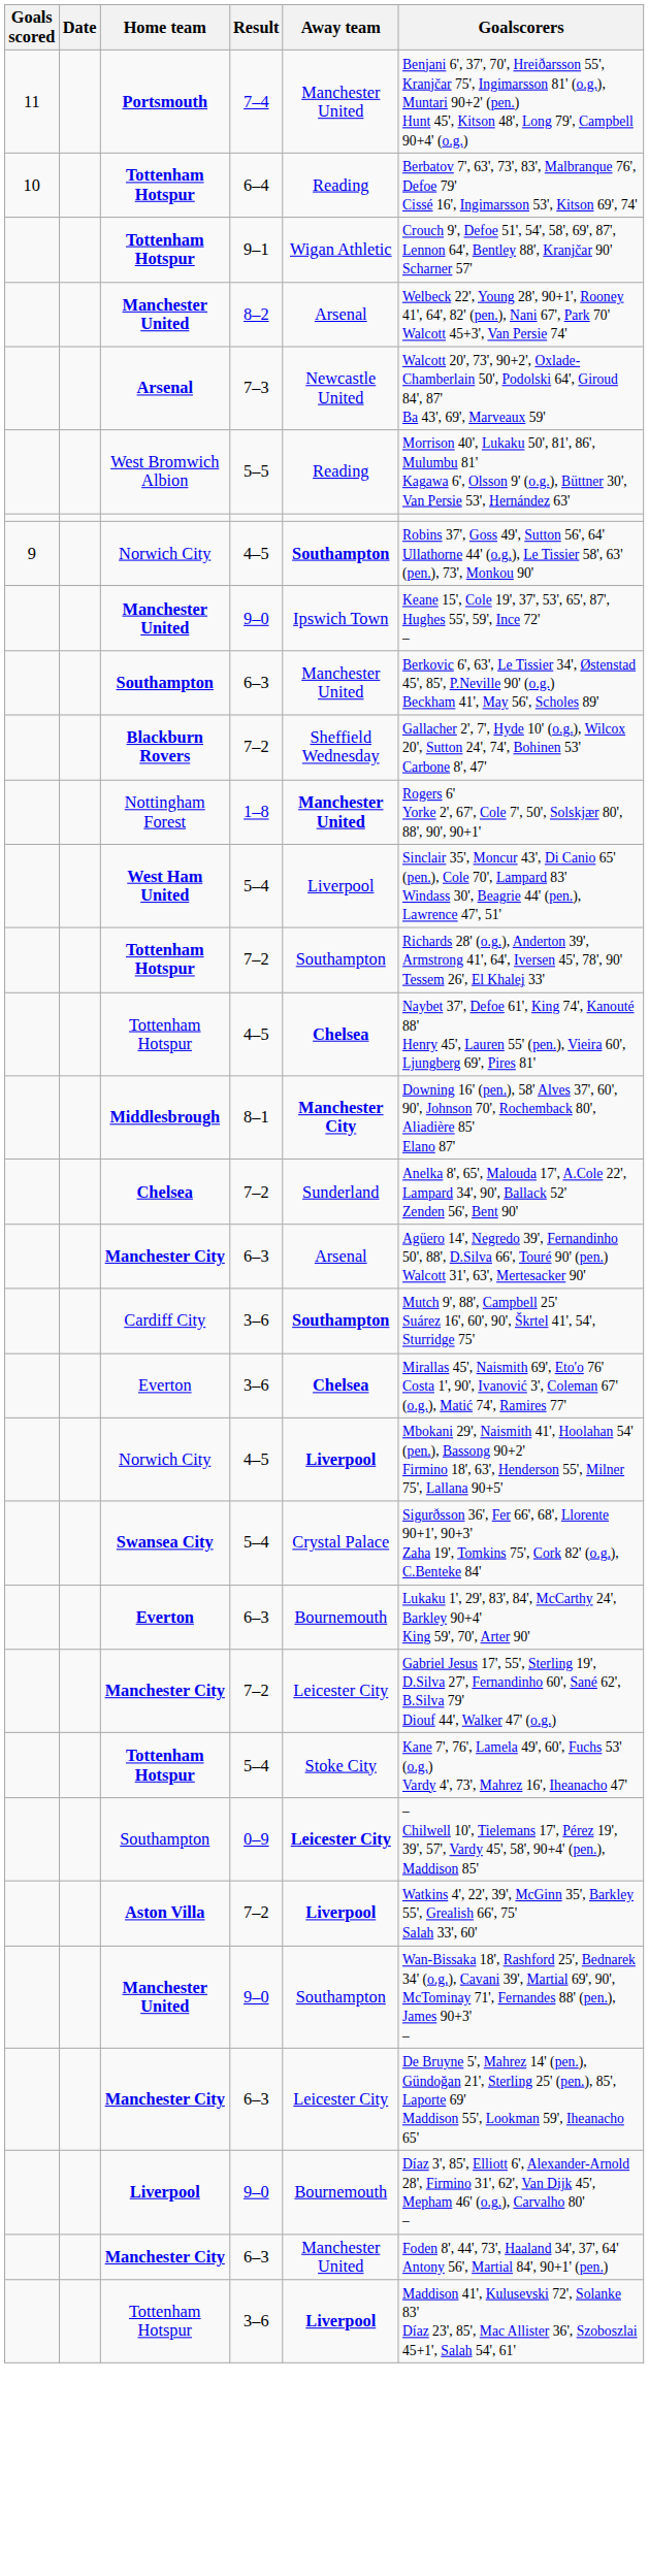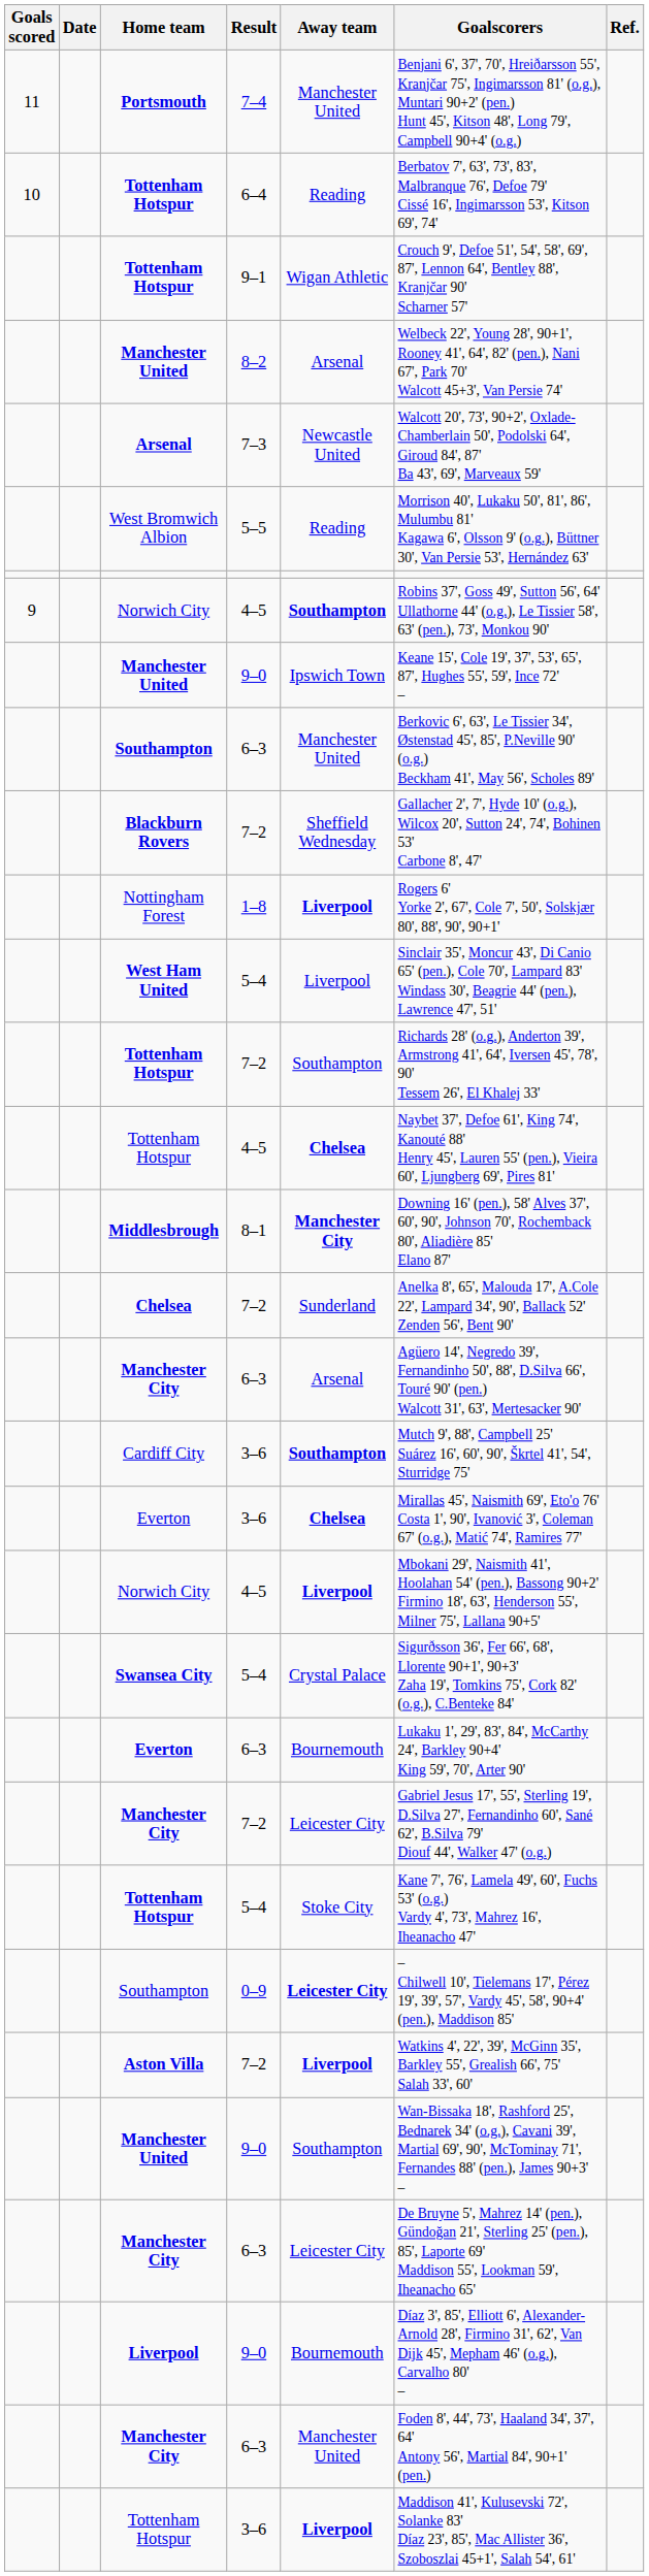 <table class="wikitable sortable">
 <tr>
 <th>Goals <br> scored</th>
 <th !width=4%>Date</th>
 <th !width=12%>Home team</th>
 <th ! align=center>Result</th>
 <th !width=12%>Away team</th>
 <th ! class="unsortable" align="left">Goalscorers</th>
+<th !width=2% class="unsortable" align="center">Ref.</th>
 </tr>
 <tr>
 <td align=center>11</td>
 <td></td>
 <td style="text-align:center;"><strong><a href='#'>Portsmouth</a></strong></td>
 <td align=center><a href='#'>7–4</a></td>
 <td style="text-align:center;"><a href='#'>Manchester United</a></td>
 <td><small> <a href='#'>Benjani</a> 6', 37', 70', <a href='#'>Hreiðarsson</a> 55', <a href='#'>Kranjčar</a> 75', <a href='#'>Ingimarsson</a> 81' (<a href='#'>o.g.</a>), <a href='#'>Muntari</a> 90+2' (<a href='#'>pen.</a>)</small><br><small><a href='#'>Hunt</a> 45', <a href='#'>Kitson</a> 48', <a href='#'>Long</a> 79', <a href='#'>Campbell</a> 90+4' (<a href='#'>o.g.</a>)</small></td>
+<td></td>
 </tr>
 <tr>
 <td align="center">10</td>
 <td></td>
 <td style="text-align:center;"><strong><a href='#'>Tottenham Hotspur</a></strong></td>
 <td align=center>6–4</td>
 <td style="text-align:center;"><a href='#'>Reading</a></td>
 <td><small> <a href='#'>Berbatov</a> 7', 63', 73', 83', <a href='#'>Malbranque</a> 76', <a href='#'>Defoe</a> 79'</small><br><small><a href='#'>Cissé</a> 16', <a href='#'>Ingimarsson</a> 53', <a href='#'>Kitson</a> 69', 74'</small></td>
+<td></td>
 </tr>
 <tr>
 <td></td>
 <td></td>
 <td style="text-align:center;"><strong><a href='#'>Tottenham Hotspur</a></strong></td>
 <td align=center>9–1</td>
 <td style="text-align:center;"><a href='#'>Wigan Athletic</a></td>
 <td><small> <a href='#'>Crouch</a> 9', <a href='#'>Defoe</a> 51', 54', 58', 69', 87', <a href='#'>Lennon</a> 64', <a href='#'>Bentley</a> 88', <a href='#'>Kranjčar</a> 90'</small><br><small><a href='#'>Scharner</a> 57'</small></td>
+<td></td>
 </tr>
 <tr>
 <td></td>
 <td></td>
 <td style="text-align:center;"><strong><a href='#'>Manchester United</a></strong></td>
 <td align=center><a href='#'>8–2</a></td>
 <td style="text-align:center;"><a href='#'>Arsenal</a></td>
 <td><small><a href='#'>Welbeck</a> 22', <a href='#'>Young</a> 28', 90+1', <a href='#'>Rooney</a> 41', 64', 82' (<a href='#'>pen.</a>), <a href='#'>Nani</a> 67', <a href='#'>Park</a> 70'</small><br><small><a href='#'>Walcott</a> 45+3', <a href='#'>Van Persie</a> 74'</small></td>
+<td></td>
 </tr>
 <tr>
 <td></td>
 <td></td>
 <td style="text-align:center;"><strong><a href='#'>Arsenal</a></strong></td>
 <td align=center>7–3</td>
 <td style="text-align:center;"><a href='#'>Newcastle United</a></td>
 <td><small> <a href='#'>Walcott</a> 20', 73', 90+2', <a href='#'>Oxlade-Chamberlain</a> 50', <a href='#'>Podolski</a> 64', <a href='#'>Giroud</a> 84', 87'</small><br><small><a href='#'>Ba</a> 43', 69', <a href='#'>Marveaux</a> 59'</small></td>
+<td></td>
 </tr>
 <tr>
 <td></td>
 <td></td>
 <td style="text-align:center;"><a href='#'>West Bromwich Albion</a></td>
 <td align=center>5–5</td>
 <td style="text-align:center;"><a href='#'>Reading</a></td>
 <td><small> <a href='#'>Morrison</a> 40', <a href='#'>Lukaku</a> 50', 81', 86', <a href='#'>Mulumbu</a> 81'</small><br><small><a href='#'>Kagawa</a> 6', <a href='#'>Olsson</a> 9' (<a href='#'>o.g.</a>), <a href='#'>Büttner</a> 30', <a href='#'>Van Persie</a> 53', <a href='#'>Hernández</a> 63'</small></td>
+<td></td>
 </tr>
 <tr>
 <td align="center"></td>
 <td></td>
 <td style="text-align: center;"></td>
 <td align="center"></td>
 <td style="text-align: center;"></td>
+<td></td>
 <td></td>
 </tr>
 <tr>
 <td align="center">9</td>
 <td></td>
 <td style="text-align:center;"><a href='#'>Norwich City</a></td>
 <td align="center">4–5</td>
 <td style="text-align:center;"><strong><a href='#'>Southampton</a></strong></td>
 <td><small> <a href='#'>Robins</a> 37', <a href='#'>Goss</a> 49', <a href='#'>Sutton</a> 56', 64'</small><br><small>  <a href='#'>Ullathorne</a> 44' (<a href='#'>o.g.</a>), <a href='#'>Le Tissier</a> 58', 63' (<a href='#'>pen.</a>), 73', <a href='#'>Monkou</a> 90'</small></td>
+<td></td>
 </tr>
 <tr>
 <td></td>
 <td></td>
 <td style="text-align:center;"><strong><a href='#'>Manchester United</a></strong></td>
 <td align="center"><a href='#'>9–0</a></td>
 <td style="text-align:center;"><a href='#'>Ipswich Town</a></td>
 <td><small> <a href='#'>Keane</a> 15', <a href='#'>Cole</a> 19', 37', 53', 65', 87', <a href='#'>Hughes</a> 55', 59', <a href='#'>Ince</a> 72' </small><br><small> – </small></td>
+<td></td>
 </tr>
 <tr>
 <td></td>
 <td></td>
 <td style="text-align:center;"><strong><a href='#'>Southampton</a></strong></td>
 <td align="center">6–3</td>
 <td style="text-align:center;"><a href='#'>Manchester United</a></td>
 <td><small> <a href='#'>Berkovic</a> 6', 63', <a href='#'>Le Tissier</a> 34', <a href='#'>Østenstad</a> 45', 85', <a href='#'>P.Neville</a> 90' (<a href='#'>o.g.</a>)</small><br><small><a href='#'>Beckham</a> 41', <a href='#'>May</a> 56', <a href='#'>Scholes</a> 89'</small></td>
+<td></td>
 </tr>
 <tr>
 <td></td>
 <td></td>
 <td style="text-align:center;"><strong><a href='#'>Blackburn Rovers</a></strong></td>
 <td align="center">7–2</td>
 <td style="text-align:center;"><a href='#'>Sheffield Wednesday</a></td>
 <td><small> <a href='#'>Gallacher</a> 2', 7', <a href='#'>Hyde</a> 10' (<a href='#'>o.g.</a>), <a href='#'>Wilcox</a> 20', <a href='#'>Sutton</a> 24', 74', <a href='#'>Bohinen</a> 53'</small><br><small><a href='#'>Carbone</a> 8', 47'</small></td>
+<td></td>
 </tr>
 <tr>
 <td></td>
 <td></td>
 <td style="text-align:center;"><a href='#'>Nottingham Forest</a></td>
 <td align="center"><a href='#'>1–8</a></td>
-<td style="text-align:center;"><strong><a href='#'>Manchester United</a></strong></td>
+<td align="center"><strong><a href='#'>Liverpool</a></strong></td>
 <td><small> <a href='#'>Rogers</a> 6'</small><br><small><a href='#'>Yorke</a> 2', 67', <a href='#'>Cole</a> 7', 50', <a href='#'>Solskjær</a> 80', 88', 90', 90+1'</small></td>
+<td></td>
 </tr>
 <tr>
 <td></td>
 <td></td>
 <td style="text-align:center;"><strong><a href='#'>West Ham United</a></strong></td>
 <td align="center">5–4</td>
 <td align="center"><a href='#'>Liverpool</a></td>
 <td><small> <a href='#'>Sinclair</a> 35', <a href='#'>Moncur</a> 43', <a href='#'>Di Canio</a> 65' (<a href='#'>pen.</a>), <a href='#'>Cole</a> 70', <a href='#'>Lampard</a> 83'</small><br><small><a href='#'>Windass</a> 30', <a href='#'>Beagrie</a> 44' (<a href='#'>pen.</a>), <a href='#'>Lawrence</a> 47', 51'</small></td>
+<td></td>
 </tr>
 <tr>
 <td></td>
 <td></td>
 <td style="text-align:center;"><strong><a href='#'>Tottenham Hotspur</a></strong></td>
 <td align="center">7–2</td>
 <td style="text-align:center;"><a href='#'>Southampton</a></td>
 <td><small> <a href='#'>Richards</a> 28' (<a href='#'>o.g.</a>), <a href='#'>Anderton</a> 39', <a href='#'>Armstrong</a> 41', 64', <a href='#'>Iversen</a> 45', 78', 90'</small><br><small><a href='#'>Tessem</a> 26', <a href='#'>El Khalej</a> 33'</small></td>
+<td></td>
 </tr>
 <tr>
 <td></td>
 <td></td>
 <td style="text-align:center;"><a href='#'>Tottenham Hotspur</a></td>
 <td align="center">4–5</td>
 <td style="text-align:center;"><strong><a href='#'>Chelsea</a></strong></td>
 <td><small> <a href='#'>Naybet</a> 37', <a href='#'>Defoe</a> 61', <a href='#'>King</a> 74', <a href='#'>Kanouté</a> 88'</small><br><small><a href='#'>Henry</a> 45', <a href='#'>Lauren</a> 55' (<a href='#'>pen.</a>), <a href='#'>Vieira</a> 60', <a href='#'>Ljungberg</a> 69', <a href='#'>Pires</a> 81'</small></td>
+<td></td>
 </tr>
 <tr>
 <td></td>
 <td></td>
 <td style="text-align:center;"><strong><a href='#'>Middlesbrough</a></strong></td>
 <td align="center">8–1</td>
 <td style="text-align:center;"><strong><a href='#'>Manchester City</a></strong></td>
 <td><small> <a href='#'>Downing</a> 16' (<a href='#'>pen.</a>), 58' <a href='#'>Alves</a> 37', 60', 90', <a href='#'>Johnson</a> 70', <a href='#'>Rochemback</a> 80', <a href='#'>Aliadière</a> 85'</small><br><small><a href='#'>Elano</a> 87'</small></td>
+<td></td>
 </tr>
 <tr>
 <td></td>
 <td></td>
 <td style="text-align:center;"><strong><a href='#'>Chelsea</a></strong></td>
 <td align="center">7–2</td>
 <td style="text-align:center;"><a href='#'>Sunderland</a></td>
 <td><small> <a href='#'>Anelka</a> 8', 65', <a href='#'>Malouda</a> 17', <a href='#'>A.Cole</a> 22', <a href='#'>Lampard</a> 34', 90', <a href='#'>Ballack</a> 52'</small><br><small><a href='#'>Zenden</a> 56', <a href='#'>Bent</a> 90'</small></td>
+<td></td>
 </tr>
 <tr>
 <td></td>
 <td></td>
 <td style="text-align:center;"><strong><a href='#'>Manchester City</a></strong></td>
 <td align="center">6–3</td>
 <td style="text-align:center;"><a href='#'>Arsenal</a></td>
 <td><small> <a href='#'>Agüero</a> 14', <a href='#'>Negredo</a> 39', <a href='#'>Fernandinho</a> 50', 88', <a href='#'>D.Silva</a> 66', <a href='#'>Touré</a> 90' (<a href='#'>pen.</a>)</small><br><small> <a href='#'>Walcott</a> 31', 63', <a href='#'>Mertesacker</a> 90'</small></td>
+<td></td>
 </tr>
 <tr>
 <td></td>
 <td></td>
 <td style="text-align:center;"><a href='#'>Cardiff City</a></td>
 <td align="center">3–6</td>
 <td style="text-align:center;"><strong><a href='#'>Southampton</a></strong></td>
 <td><small> <a href='#'>Mutch</a> 9', 88', <a href='#'>Campbell</a> 25'</small><br><small><a href='#'>Suárez</a> 16', 60', 90', <a href='#'>Škrtel</a> 41', 54', <a href='#'>Sturridge</a> 75'</small></td>
+<td></td>
 </tr>
 <tr>
 <td></td>
 <td></td>
 <td style="text-align:center;"><a href='#'>Everton</a></td>
 <td align="center">3–6</td>
 <td style="text-align:center;"><strong><a href='#'>Chelsea</a></strong></td>
 <td><small> <a href='#'>Mirallas</a> 45', <a href='#'>Naismith</a> 69', <a href='#'>Eto'o</a> 76'</small><br><small><a href='#'>Costa</a> 1', 90', <a href='#'>Ivanović</a> 3', <a href='#'>Coleman</a> 67' (<a href='#'>o.g.</a>), <a href='#'>Matić</a> 74', <a href='#'>Ramires</a> 77'</small></td>
+<td></td>
 </tr>
 <tr>
 <td></td>
 <td></td>
 <td align="center"><a href='#'>Norwich City</a></td>
 <td align="center">4–5</td>
 <td align="center"><strong><a href='#'>Liverpool</a></strong></td>
 <td><small><a href='#'>Mbokani</a> 29', <a href='#'>Naismith</a> 41', <a href='#'>Hoolahan</a> 54' (<a href='#'>pen.</a>), <a href='#'>Bassong</a> 90+2'</small><br><small><a href='#'>Firmino</a> 18', 63', <a href='#'>Henderson</a> 55', <a href='#'>Milner</a> 75', <a href='#'>Lallana</a> 90+5'</small></td>
+<td></td>
 </tr>
 <tr>
 <td></td>
 <td></td>
 <td align="center"><strong><a href='#'>Swansea City</a></strong></td>
 <td align="center">5–4</td>
 <td align="center"><a href='#'>Crystal Palace</a></td>
 <td><small><a href='#'>Sigurðsson</a> 36', <a href='#'>Fer</a> 66', 68', <a href='#'>Llorente</a> 90+1', 90+3'</small><br><small><a href='#'>Zaha</a> 19', <a href='#'>Tomkins</a> 75', <a href='#'>Cork</a> 82' (<a href='#'>o.g.</a>), <a href='#'>C.Benteke</a> 84'</small></td>
+<td></td>
 </tr>
 <tr>
 <td></td>
 <td></td>
 <td align="center"><strong><a href='#'>Everton</a></strong></td>
 <td align="center">6–3</td>
 <td align="center"><a href='#'>Bournemouth</a></td>
 <td><small><a href='#'>Lukaku</a> 1', 29', 83', 84', <a href='#'>McCarthy</a> 24', <a href='#'>Barkley</a> 90+4'</small><br><small><a href='#'>King</a> 59', 70', <a href='#'>Arter</a> 90'</small></td>
+<td></td>
 </tr>
 <tr>
 <td></td>
 <td></td>
 <td align="center"><strong><a href='#'>Manchester City</a></strong></td>
 <td align="center">7–2</td>
 <td align="center"><a href='#'>Leicester City</a></td>
 <td><small><a href='#'>Gabriel Jesus</a> 17', 55', <a href='#'>Sterling</a> 19', <a href='#'>D.Silva</a> 27', <a href='#'>Fernandinho</a> 60', <a href='#'>Sané</a> 62', <a href='#'>B.Silva</a> 79'</small><br><small><a href='#'>Diouf</a> 44', <a href='#'>Walker</a> 47' (<a href='#'>o.g.</a>)</small></td>
+<td></td>
 </tr>
 <tr>
 <td></td>
 <td></td>
 <td align="center"><strong><a href='#'>Tottenham Hotspur</a></strong></td>
 <td align="center">5–4</td>
 <td align="center"><a href='#'>Stoke City</a></td>
 <td><small><a href='#'>Kane</a> 7', 76', <a href='#'>Lamela</a> 49', 60', <a href='#'>Fuchs</a> 53' (<a href='#'>o.g.</a>)</small><br><small><a href='#'>Vardy</a> 4', 73', <a href='#'>Mahrez</a> 16', <a href='#'>Iheanacho</a> 47'</small></td>
+<td></td>
 </tr>
 <tr>
 <td></td>
 <td></td>
 <td style="text-align:center;"><a href='#'>Southampton</a></td>
 <td align="center"><a href='#'>0–9</a></td>
 <td style="text-align:center;"><a href='#'><strong>Leicester City</strong></a></td>
 <td><small> – </small><br><small><a href='#'>Chilwell</a> 10', <a href='#'>Tielemans</a> 17', <a href='#'>Pérez</a> 19', 39', 57', <a href='#'>Vardy</a> 45', 58', 90+4' (<a href='#'>pen.</a>), <a href='#'>Maddison</a> 85'</small></td>
+<td></td>
 </tr>
 <tr>
 <td></td>
 <td></td>
 <td align="center"><strong><a href='#'>Aston Villa</a></strong></td>
 <td align="center">7–2</td>
 <td align="center"><strong><a href='#'>Liverpool</a></strong></td>
 <td><small><a href='#'>Watkins</a> 4', 22', 39', <a href='#'>McGinn</a> 35', <a href='#'>Barkley</a> 55', <a href='#'>Grealish</a> 66', 75'</small><br><small><a href='#'>Salah</a> 33', 60'</small></td>
+<td></td>
 </tr>
 <tr>
 <td></td>
 <td></td>
 <td align="center"><strong><a href='#'>Manchester United</a></strong></td>
 <td align="center"><a href='#'>9–0</a></td>
 <td align="center"><a href='#'>Southampton</a></td>
 <td><small> <a href='#'>Wan-Bissaka</a> 18', <a href='#'>Rashford</a> 25', <a href='#'>Bednarek</a> 34' (<a href='#'>o.g.</a>), <a href='#'>Cavani</a> 39', <a href='#'>Martial</a> 69', 90', <a href='#'>McTominay</a> 71', <a href='#'>Fernandes</a> 88' (<a href='#'>pen.</a>), <a href='#'>James</a> 90+3'</small><br><small> – </small></td>
+<td></td>
 </tr>
 <tr>
 <td></td>
 <td></td>
 <td align="center"><strong><a href='#'>Manchester City</a></strong></td>
 <td align="center">6–3</td>
 <td align="center"><a href='#'>Leicester City</a></td>
 <td><small> <a href='#'>De Bruyne</a> 5', <a href='#'>Mahrez</a> 14' (<a href='#'>pen.</a>), <a href='#'>Gündoğan</a> 21', <a href='#'>Sterling</a> 25' (<a href='#'>pen.</a>), 85', <a href='#'>Laporte</a> 69'</small><br><small> <a href='#'>Maddison</a> 55', <a href='#'>Lookman</a> 59', <a href='#'>Iheanacho</a> 65'</small></td>
+<td></td>
 </tr>
 <tr>
 <td></td>
 <td></td>
 <td style="text-align:center;"><strong><a href='#'>Liverpool</a></strong></td>
 <td align="center"><a href='#'>9–0</a></td>
 <td style="text-align:center;"><a href='#'>Bournemouth</a></td>
 <td><small><a href='#'>Díaz</a> 3', 85', <a href='#'>Elliott</a> 6', <a href='#'>Alexander-Arnold</a> 28', <a href='#'>Firmino</a> 31', 62', <a href='#'>Van Dijk</a> 45', <a href='#'>Mepham</a> 46' (<a href='#'>o.g.</a>), <a href='#'>Carvalho</a> 80'</small><br><small> – </small></td>
+<td></td>
 </tr>
 <tr>
 <td></td>
 <td></td>
 <td style="text-align:center;"><strong><a href='#'>Manchester City</a></strong></td>
 <td align="center">6–3</td>
 <td style="text-align:center;"><a href='#'>Manchester United</a></td>
 <td><small><a href='#'>Foden</a> 8', 44', 73', <a href='#'>Haaland</a> 34', 37', 64'</small><br><small><a href='#'>Antony</a> 56', <a href='#'>Martial</a> 84', 90+1' (<a href='#'>pen.</a>)</small></td>
+<td></td>
 </tr>
 <tr>
 <td></td>
 <td></td>
 <td style="text-align:center;"><a href='#'>Tottenham Hotspur</a></td>
 <td align="center">3–6</td>
 <td style="text-align:center;"><strong><a href='#'>Liverpool</a></strong></td>
 <td><small><a href='#'>Maddison</a> 41', <a href='#'>Kulusevski</a> 72', <a href='#'>Solanke</a> 83'</small><br><small> <a href='#'>Díaz</a> 23', 85', <a href='#'>Mac Allister</a> 36', <a href='#'>Szoboszlai</a> 45+1', <a href='#'>Salah</a> 54', 61'</small></td>
+<td></td>
 </tr>
 </table>
